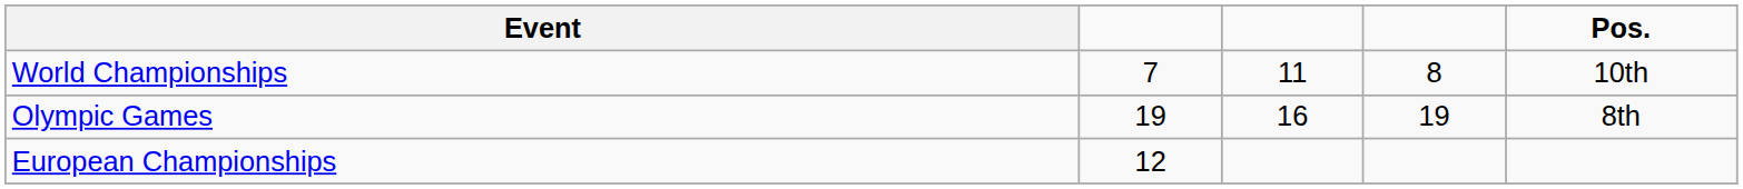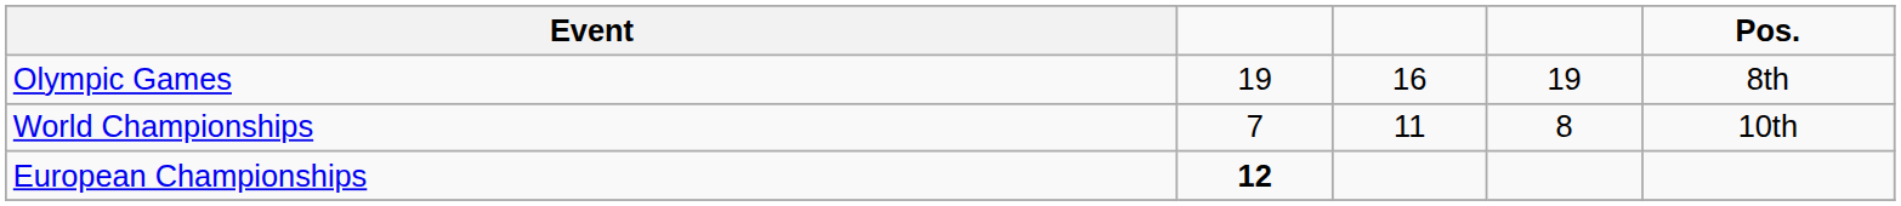 <table class="wikitable" width="70%" style="font-size:90%; text-align:center;">
 <tr>
 <th>Event</th>
 <td></td>
 <td></td>
 <td></td>
 <td><strong>Pos.</strong></td>
 </tr>
 <tr>
+<td align="left"><a href='#'>Olympic Games</a></td>
+<td>19</td>
+<td>16</td>
+<td>19</td>
+<td>8th</td>
+</tr>
+<tr>
 <td align="left"><a href='#'>World Championships</a></td>
 <td>7</td>
 <td>11</td>
 <td>8</td>
 <td>10th</td>
 </tr>
 <tr>
-<td align="left"><a href='#'>Olympic Games</a></td>
-<td>19</td>
-<td>16</td>
-<td>19</td>
-<td>8th</td>
-</tr>
-<tr>
 <td align="left"><a href='#'>European Championships</a></td>
-<td>12</td>
+<td><strong>12</strong></td>
 <td></td>
 <td></td>
 <td></td>
 </tr>
 </table>
